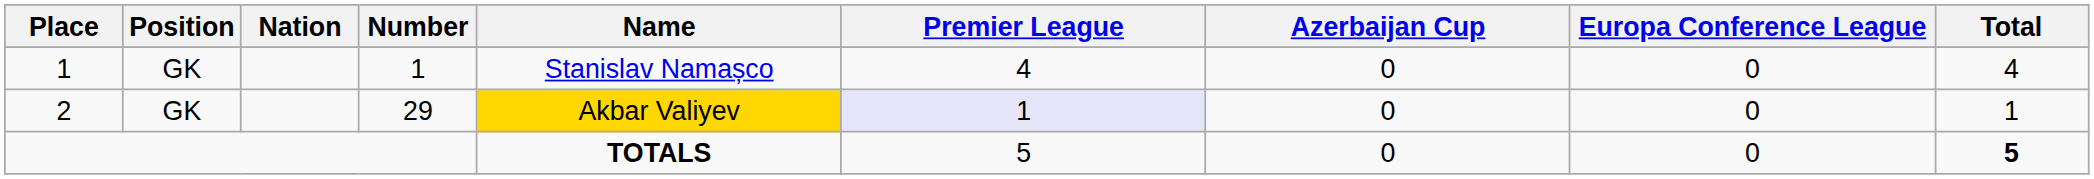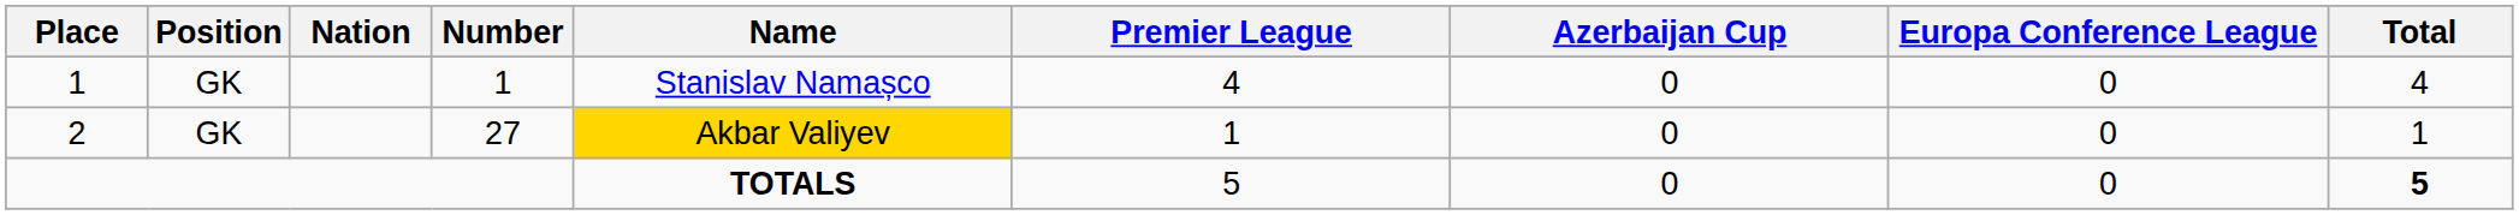 <table class="wikitable" style="font-size: 95%; text-align: center;">
 <tr>
 <th width=60>Place</th>
 <th width=60>Position</th>
 <th width=60>Nation</th>
 <th width=60>Number</th>
 <th width=200>Name</th>
 <th width=200><a href='#'>Premier League</a></th>
 <th width=200><a href='#'>Azerbaijan Cup</a></th>
 <th width=200><a href='#'>Europa Conference League</a></th>
 <th width=80><strong>Total</strong></th>
 </tr>
 <tr>
 <td>1</td>
 <td>GK</td>
 <td></td>
 <td>1</td>
 <td><a href='#'>Stanislav Namașco</a></td>
 <td>4</td>
 <td>0</td>
 <td>0</td>
 <td>4</td>
 </tr>
 <tr>
 <td>2</td>
 <td>GK</td>
 <td></td>
-<td>29</td>
+<td>27</td>
 <td style="background: gold;">Akbar Valiyev</td>
-<td style="background: lavender;">1</td>
+<td>1</td>
 <td>0</td>
 <td>0</td>
 <td>1</td>
 </tr>
 <tr>
 <td colspan="4"></td>
 <td><strong>TOTALS</strong></td>
 <td>5</td>
 <td>0</td>
 <td>0</td>
 <td><strong>5</strong></td>
 </tr>
 </table>
